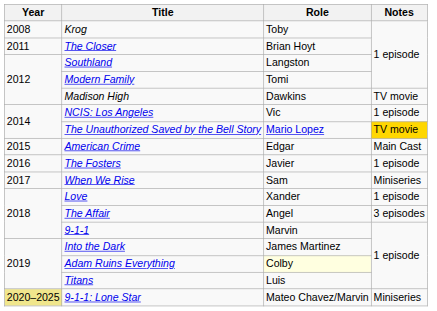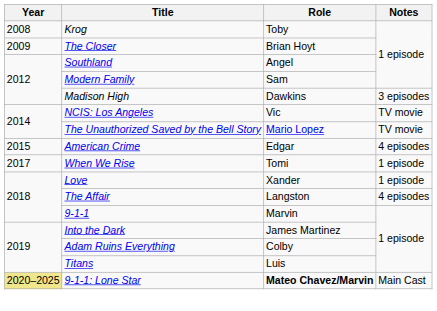 <table class="wikitable sortable">
 <tr>
 <th>Year</th>
 <th>Title</th>
 <th>Role</th>
 <th class="unsortable">Notes</th>
 </tr>
 <tr>
 <td>2008</td>
 <td><em>Krog</em></td>
 <td>Toby</td>
 <td rowspan="4">1 episode</td>
 </tr>
 <tr>
-<td>2011</td>
+<td>2009</td>
 <td><em><a href='#'>The Closer</a></em></td>
 <td>Brian Hoyt</td>
 </tr>
 <tr>
 <td rowspan="3">2012</td>
 <td><em><a href='#'>Southland</a></em></td>
-<td>Langston</td>
+<td>Angel</td>
 </tr>
 <tr>
 <td><em><a href='#'>Modern Family</a></em></td>
-<td>Tomi</td>
+<td>Sam</td>
 </tr>
 <tr>
 <td><em>Madison High</em></td>
 <td>Dawkins</td>
-<td>TV movie</td>
+<td>3 episodes</td>
 </tr>
 <tr>
 <td rowspan="2">2014</td>
 <td><em><a href='#'>NCIS: Los Angeles</a></em></td>
 <td>Vic</td>
-<td>1 episode</td>
+<td>TV movie</td>
 </tr>
 <tr>
 <td><em><a href='#'>The Unauthorized Saved by the Bell Story</a></em></td>
 <td><a href='#'>Mario Lopez</a></td>
-<td style="background: gold;">TV movie</td>
+<td>TV movie</td>
 </tr>
 <tr>
 <td>2015</td>
 <td><em><a href='#'>American Crime</a></em></td>
 <td>Edgar</td>
-<td>Main Cast</td>
-</tr>
-<tr>
-<td>2016</td>
-<td><em><a href='#'>The Fosters</a></em></td>
-<td>Javier</td>
-<td>1 episode</td>
+<td>4 episodes</td>
 </tr>
 <tr>
 <td>2017</td>
 <td><em><a href='#'>When We Rise</a></em></td>
-<td>Sam</td>
-<td>Miniseries</td>
+<td>Tomi</td>
+<td>1 episode</td>
 </tr>
 <tr>
 <td rowspan="3">2018</td>
 <td><em><a href='#'>Love</a></em></td>
 <td>Xander</td>
 <td>1 episode</td>
 </tr>
 <tr>
 <td><em><a href='#'>The Affair</a></em></td>
-<td>Angel</td>
-<td>3 episodes</td>
+<td>Langston</td>
+<td>4 episodes</td>
 </tr>
 <tr>
 <td><em><a href='#'>9-1-1</a></em></td>
 <td>Marvin</td>
 <td rowspan="4">1 episode</td>
 </tr>
 <tr>
 <td rowspan="3">2019</td>
 <td><em><a href='#'>Into the Dark</a></em></td>
 <td>James Martinez</td>
 </tr>
 <tr>
 <td><em><a href='#'>Adam Ruins Everything</a></em></td>
-<td style="background: lightyellow;">Colby</td>
+<td>Colby</td>
 </tr>
 <tr>
 <td><em><a href='#'>Titans</a></em></td>
 <td>Luis</td>
 </tr>
 <tr>
 <td style="background: khaki;">2020–2025</td>
 <td><em><a href='#'>9-1-1: Lone Star</a></em></td>
-<td>Mateo Chavez/Marvin</td>
-<td>Miniseries</td>
+<td><strong>Mateo Chavez/Marvin</strong></td>
+<td>Main Cast</td>
 </tr>
 </table>
